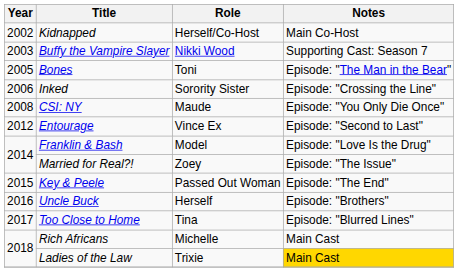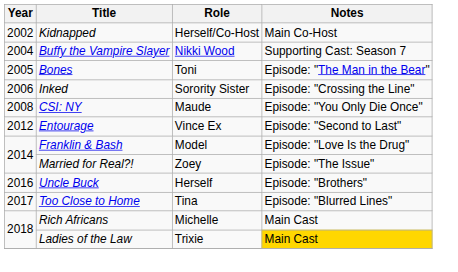 <table class="wikitable sortable">
 <tr>
 <th>Year</th>
 <th>Title</th>
 <th>Role</th>
 <th>Notes</th>
 </tr>
 <tr>
 <td>2002</td>
 <td><em>Kidnapped</em></td>
 <td>Herself/Co-Host</td>
 <td>Main Co-Host</td>
 </tr>
 <tr>
-<td>2003</td>
+<td>2004</td>
 <td><em><a href='#'>Buffy the Vampire Slayer</a></em></td>
 <td><a href='#'>Nikki Wood</a></td>
 <td>Supporting Cast: Season 7</td>
 </tr>
 <tr>
 <td>2005</td>
 <td><em><a href='#'>Bones</a></em></td>
 <td>Toni</td>
 <td>Episode: "<a href='#'>The Man in the Bear</a>"</td>
 </tr>
 <tr>
 <td>2006</td>
 <td><em>Inked</em></td>
 <td>Sorority Sister</td>
 <td>Episode: "Crossing the Line"</td>
 </tr>
 <tr>
 <td>2008</td>
 <td><em><a href='#'>CSI: NY</a></em></td>
 <td>Maude</td>
 <td>Episode: "You Only Die Once"</td>
 </tr>
 <tr>
 <td>2012</td>
 <td><em><a href='#'>Entourage</a></em></td>
 <td>Vince Ex</td>
 <td>Episode: "Second to Last"</td>
 </tr>
 <tr>
 <td rowspan=2>2014</td>
 <td><em><a href='#'>Franklin & Bash</a></em></td>
 <td>Model</td>
 <td>Episode: "Love Is the Drug"</td>
 </tr>
 <tr>
 <td><em>Married for Real?!</em></td>
 <td>Zoey</td>
 <td>Episode: "The Issue"</td>
 </tr>
 <tr>
-<td>2015</td>
-<td><em><a href='#'>Key & Peele</a></em></td>
-<td>Passed Out Woman</td>
-<td>Episode: "The End"</td>
-</tr>
-<tr>
 <td>2016</td>
 <td><em><a href='#'>Uncle Buck</a></em></td>
 <td>Herself</td>
 <td>Episode: "Brothers"</td>
 </tr>
 <tr>
 <td>2017</td>
 <td><em><a href='#'>Too Close to Home</a></em></td>
 <td>Tina</td>
 <td>Episode: "Blurred Lines"</td>
 </tr>
 <tr>
 <td rowspan=2>2018</td>
 <td><em>Rich Africans</em></td>
 <td>Michelle</td>
 <td>Main Cast</td>
 </tr>
 <tr>
 <td><em>Ladies of the Law</em></td>
 <td>Trixie</td>
 <td style="background: gold;">Main Cast</td>
 </tr>
 <tr>
 </tr>
 </table>
